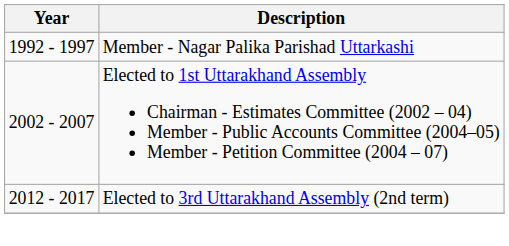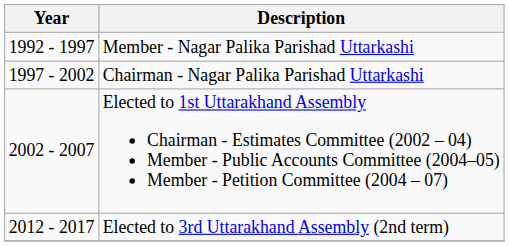 <table class="wikitable">
 <tr>
 <th>Year</th>
 <th>Description</th>
 </tr>
 <tr>
 <td>1992 - 1997</td>
 <td>Member - Nagar Palika Parishad <a href='#'>Uttarkashi</a></td>
+</tr>
+<tr>
+<td>1997 - 2002</td>
+<td>Chairman - Nagar Palika Parishad <a href='#'>Uttarkashi</a></td>
 </tr>
 <tr>
 <td>2002 - 2007</td>
 <td>Elected to <a href='#'>1st Uttarakhand Assembly</a><br><ul><li>Chairman - Estimates Committee (2002 – 04)</li><li>Member - Public Accounts Committee (2004–05)</li><li>Member - Petition Committee (2004 – 07)</li></ul></td>
 </tr>
 <tr>
 <td>2012 - 2017</td>
 <td>Elected to <a href='#'>3rd Uttarakhand Assembly</a> (2nd term)</td>
 </tr>
 <tr>
 </tr>
 </table>
